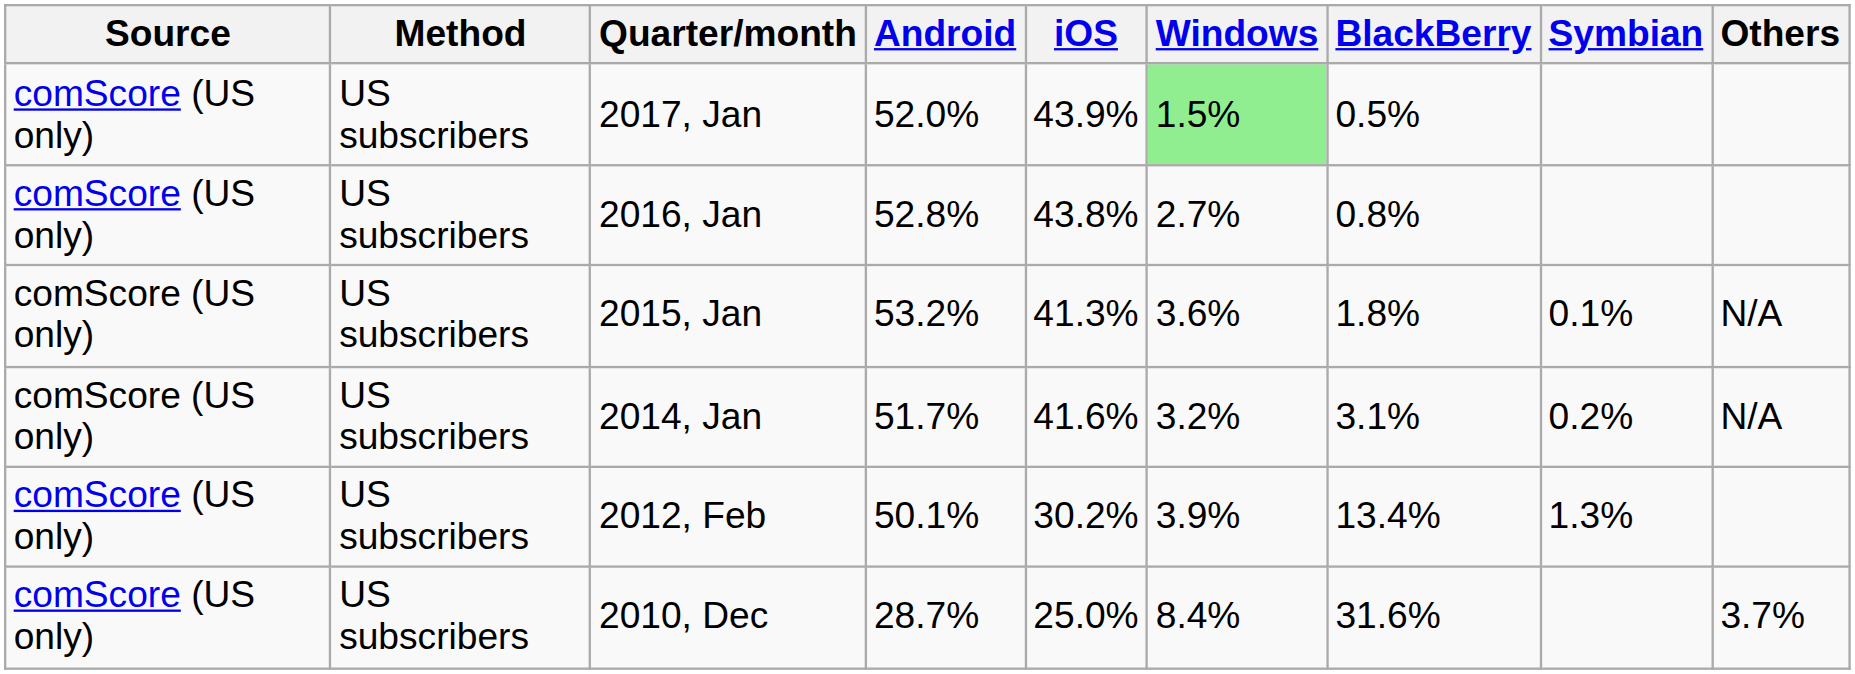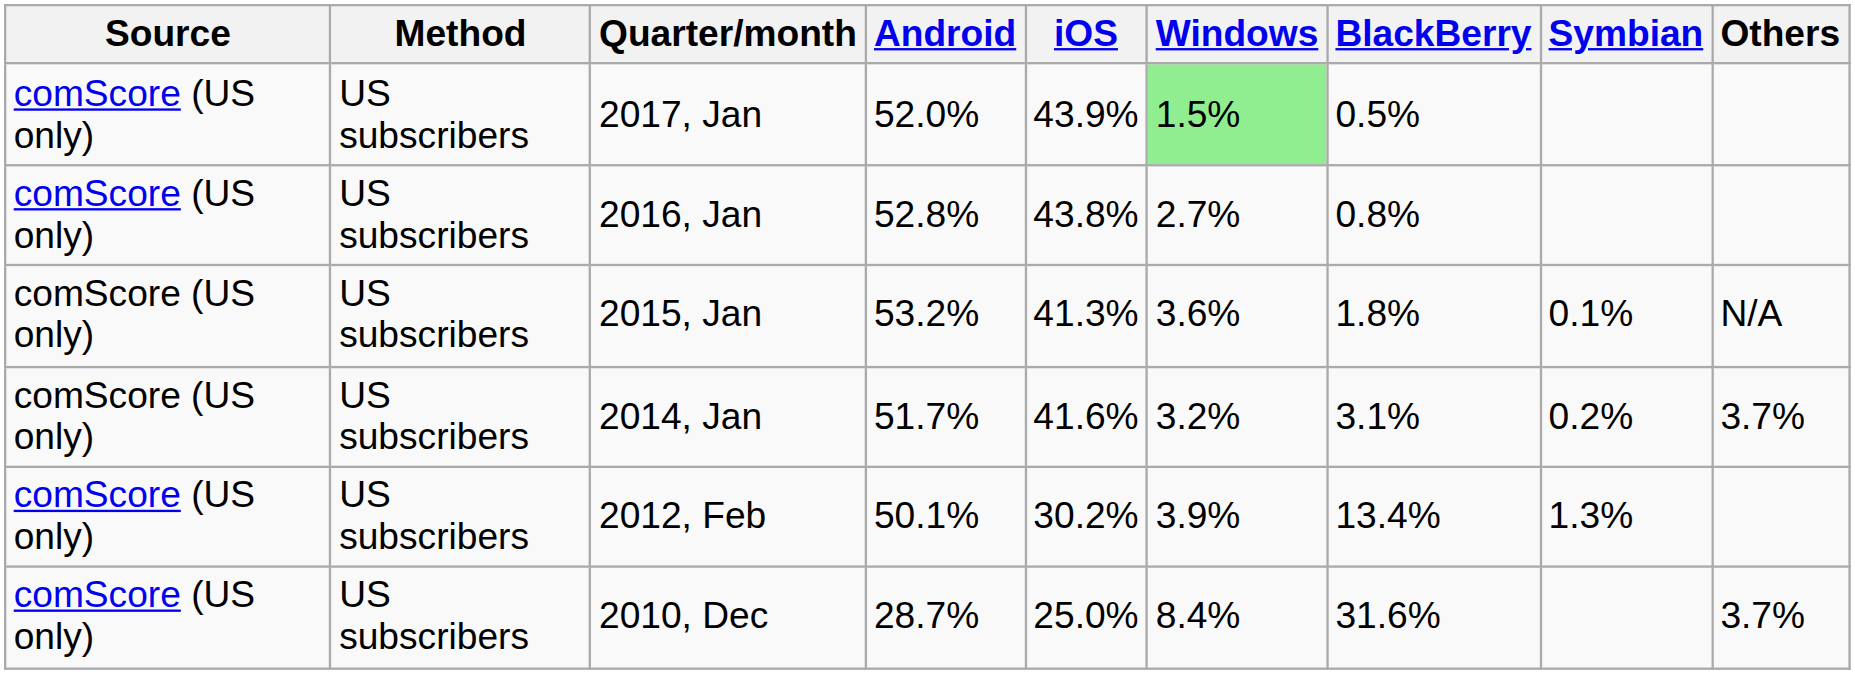 <table class="wikitable sortable sort-under" style="width:90%;">
 <tr>
 <th>Source</th>
 <th>Method</th>
 <th>Quarter/month</th>
 <th><a href='#'>Android</a><br></th>
 <th><a href='#'>iOS</a></th>
 <th><a href='#'>Windows</a><br></th>
 <th><a href='#'>BlackBerry</a><br></th>
 <th><a href='#'>Symbian</a></th>
 <th>Others</th>
 </tr>
 <tr>
 <td><a href='#'>comScore</a> (US only)</td>
 <td>US subscribers</td>
 <td>2017, Jan</td>
 <td>52.0%</td>
 <td>43.9%</td>
 <td style="background: lightgreen;">1.5%</td>
 <td>0.5%</td>
 <td></td>
 <td></td>
 </tr>
 <tr>
 <td><a href='#'>comScore</a> (US only)</td>
 <td>US subscribers</td>
 <td>2016, Jan</td>
 <td>52.8%</td>
 <td>43.8%</td>
 <td>2.7%</td>
 <td>0.8%</td>
 <td></td>
 <td></td>
 </tr>
 <tr>
 <td>comScore (US only)</td>
 <td>US subscribers</td>
 <td>2015, Jan</td>
 <td>53.2%</td>
 <td>41.3%</td>
 <td>3.6%</td>
 <td>1.8%</td>
 <td>0.1%</td>
 <td>N/A</td>
 </tr>
 <tr>
 <td>comScore (US only)</td>
 <td>US subscribers</td>
 <td>2014, Jan</td>
 <td>51.7%</td>
 <td>41.6%</td>
 <td>3.2%</td>
 <td>3.1%</td>
 <td>0.2%</td>
-<td>N/A</td>
+<td>3.7%</td>
 </tr>
 <tr>
 <td><a href='#'>comScore</a> (US only)</td>
 <td>US subscribers</td>
 <td>2012, Feb</td>
 <td>50.1%</td>
 <td>30.2%</td>
 <td>3.9%</td>
 <td>13.4%</td>
 <td>1.3%</td>
 <td></td>
 </tr>
 <tr>
 <td><a href='#'>comScore</a> (US only)</td>
 <td>US subscribers</td>
 <td>2010, Dec</td>
 <td>28.7%</td>
 <td>25.0%</td>
 <td>8.4%</td>
 <td>31.6%</td>
 <td></td>
 <td>3.7%</td>
 </tr>
 </table>
